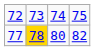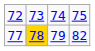 <table class=wikitable>
 <tr align=center>
 <td><a href='#'>72</a><br></td>
 <td><a href='#'>73</a><br></td>
 <td><a href='#'>74</a><br></td>
 <td><a href='#'>75</a><br></td>
 </tr>
 <tr align=center>
 <td><a href='#'>77</a><br></td>
 <td style="background: gold;"><a href='#'>78</a><br></td>
-<td><a href='#'>80</a><br></td>
+<td><a href='#'>79</a><br></td>
 <td><a href='#'>82</a><br></td>
 </tr>
 </table>
